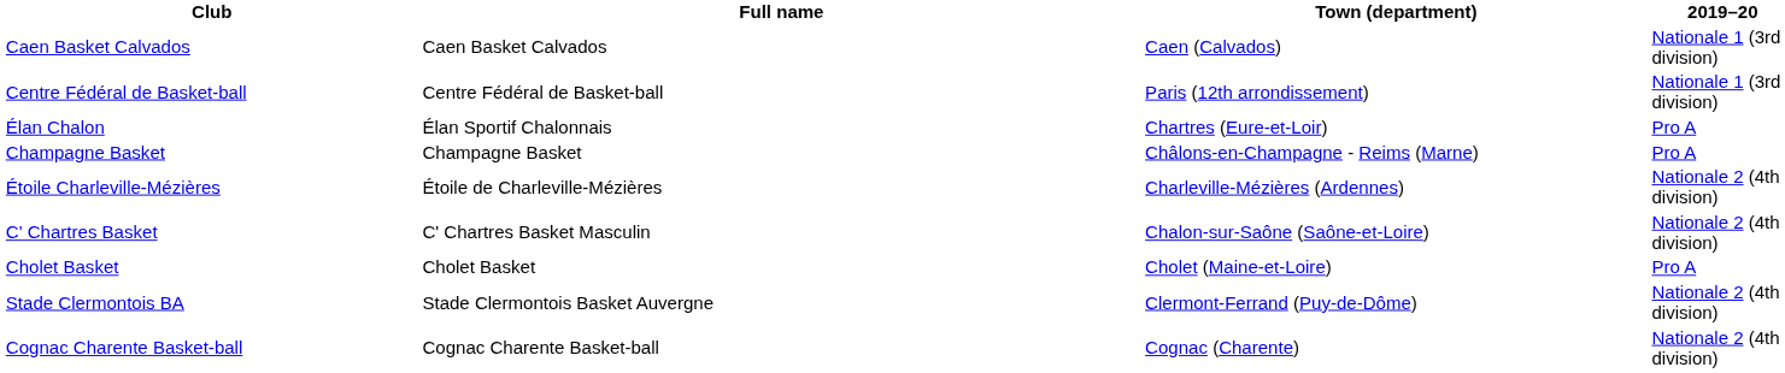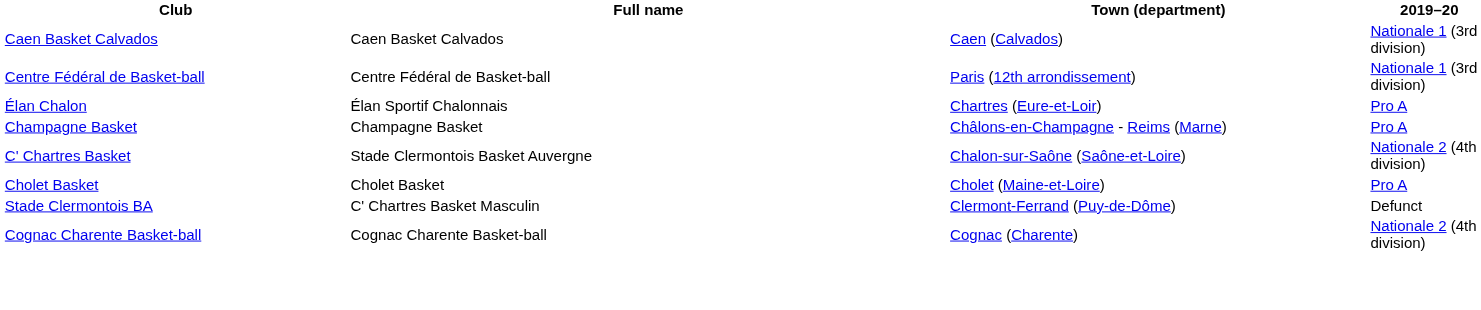 <table width="100%">
 <tr>
 <th width="23%">Club</th>
 <th width="40%">Full name</th>
 <th width="28%">Town (department)</th>
 <th width="8%">2019–20</th>
 </tr>
 <tr>
 <td><a href='#'>Caen Basket Calvados</a></td>
 <td>Caen Basket Calvados</td>
 <td><a href='#'>Caen</a> (<a href='#'>Calvados</a>)</td>
 <td><a href='#'>Nationale 1</a> (3rd division)</td>
 </tr>
 <tr>
 <td><a href='#'>Centre Fédéral de Basket-ball</a></td>
 <td>Centre Fédéral de Basket-ball</td>
 <td><a href='#'>Paris</a> (<a href='#'>12th arrondissement</a>)</td>
 <td><a href='#'>Nationale 1</a> (3rd division)</td>
 </tr>
 <tr>
 <td><a href='#'>Élan Chalon</a></td>
 <td>Élan Sportif Chalonnais</td>
 <td><a href='#'>Chartres</a> (<a href='#'>Eure-et-Loir</a>)</td>
 <td><a href='#'>Pro A</a></td>
 </tr>
 <tr>
 <td><a href='#'>Champagne Basket</a></td>
 <td>Champagne Basket</td>
 <td><a href='#'>Châlons-en-Champagne</a> - <a href='#'>Reims</a> (<a href='#'>Marne</a>)</td>
 <td><a href='#'>Pro A</a></td>
 </tr>
 <tr>
-<td><a href='#'>Étoile Charleville-Mézières</a></td>
-<td>Étoile de Charleville-Mézières</td>
-<td><a href='#'>Charleville-Mézières</a> (<a href='#'>Ardennes</a>)</td>
-<td><a href='#'>Nationale 2</a> (4th division)</td>
-</tr>
-<tr>
 <td><a href='#'>C' Chartres Basket</a></td>
-<td>C' Chartres Basket Masculin</td>
+<td>Stade Clermontois Basket Auvergne</td>
 <td><a href='#'>Chalon-sur-Saône</a> (<a href='#'>Saône-et-Loire</a>)</td>
 <td><a href='#'>Nationale 2</a> (4th division)</td>
 </tr>
 <tr>
 <td><a href='#'>Cholet Basket</a></td>
 <td>Cholet Basket</td>
 <td><a href='#'>Cholet</a> (<a href='#'>Maine-et-Loire</a>)</td>
 <td><a href='#'>Pro A</a></td>
 </tr>
 <tr>
 <td><a href='#'>Stade Clermontois BA</a></td>
-<td>Stade Clermontois Basket Auvergne</td>
+<td>C' Chartres Basket Masculin</td>
 <td><a href='#'>Clermont-Ferrand</a> (<a href='#'>Puy-de-Dôme</a>)</td>
-<td><a href='#'>Nationale 2</a> (4th division)</td>
+<td>Defunct</td>
 </tr>
 <tr>
 <td><a href='#'>Cognac Charente Basket-ball</a></td>
 <td>Cognac Charente Basket-ball</td>
 <td><a href='#'>Cognac</a> (<a href='#'>Charente</a>)</td>
 <td><a href='#'>Nationale 2</a> (4th division)</td>
 </tr>
 </table>
